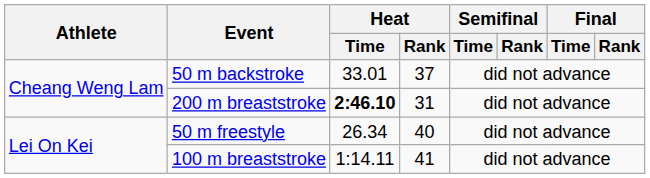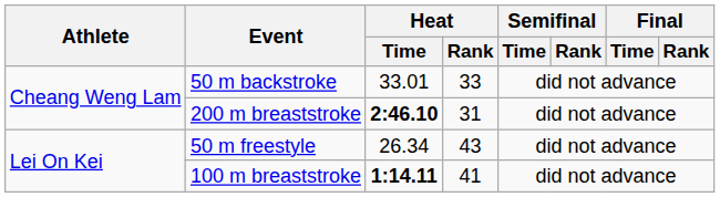 <table class="wikitable" style="text-align:center; font-size:90%">
 <tr>
 <th rowspan="2">Athlete</th>
 <th rowspan="2">Event</th>
 <th colspan="2">Heat</th>
 <th colspan="2">Semifinal</th>
 <th colspan="2">Final</th>
 </tr>
 <tr style="font-size:95%">
 <th>Time</th>
 <th>Rank</th>
 <th>Time</th>
 <th>Rank</th>
 <th>Time</th>
 <th>Rank</th>
 </tr>
 <tr>
 <td align=left rowspan=2><a href='#'>Cheang Weng Lam</a></td>
 <td align=left><a href='#'>50 m backstroke</a></td>
 <td>33.01</td>
-<td>37</td>
+<td>33</td>
 <td colspan=4>did not advance</td>
 </tr>
 <tr>
 <td align=left><a href='#'>200 m breaststroke</a></td>
 <td><strong>2:46.10</strong></td>
 <td>31</td>
 <td colspan=4>did not advance</td>
 </tr>
 <tr>
 <td align=left rowspan=2><a href='#'>Lei On Kei</a></td>
 <td align=left><a href='#'>50 m freestyle</a></td>
 <td>26.34</td>
-<td>40</td>
+<td>43</td>
 <td colspan=4>did not advance</td>
 </tr>
 <tr>
 <td align=left><a href='#'>100 m breaststroke</a></td>
-<td>1:14.11</td>
+<td><strong>1:14.11</strong></td>
 <td>41</td>
 <td colspan=4>did not advance</td>
 </tr>
 </table>
